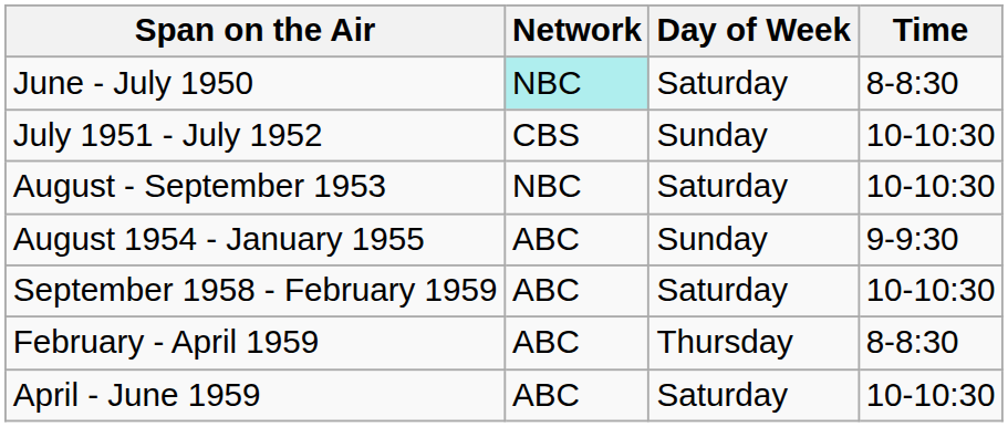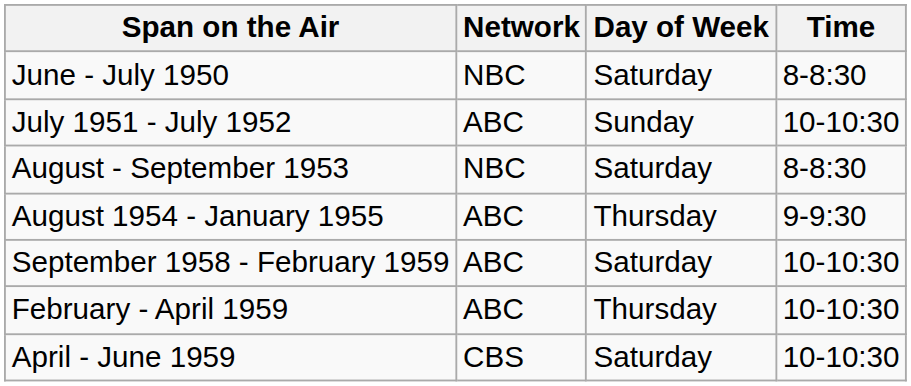 <table class="wikitable">
 <tr>
 <th>Span on the Air</th>
 <th>Network</th>
 <th>Day of Week</th>
 <th>Time</th>
 </tr>
 <tr>
 <td>June - July 1950</td>
-<td style="background: paleturquoise;">NBC</td>
+<td>NBC</td>
 <td>Saturday</td>
 <td>8-8:30</td>
 </tr>
 <tr>
 <td>July 1951 - July 1952</td>
-<td>CBS</td>
+<td>ABC</td>
 <td>Sunday</td>
 <td>10-10:30</td>
 </tr>
 <tr>
 <td>August - September 1953</td>
 <td>NBC</td>
 <td>Saturday</td>
-<td>10-10:30</td>
+<td>8-8:30</td>
 </tr>
 <tr>
 <td>August 1954 - January 1955</td>
 <td>ABC</td>
-<td>Sunday</td>
+<td>Thursday</td>
 <td>9-9:30</td>
 </tr>
 <tr>
 <td>September 1958 - February 1959</td>
 <td>ABC</td>
 <td>Saturday</td>
 <td>10-10:30</td>
 </tr>
 <tr>
 <td>February - April 1959</td>
 <td>ABC</td>
 <td>Thursday</td>
-<td>8-8:30</td>
+<td>10-10:30</td>
 </tr>
 <tr>
 <td>April - June 1959</td>
-<td>ABC</td>
+<td>CBS</td>
 <td>Saturday</td>
 <td>10-10:30</td>
 </tr>
 </table>
